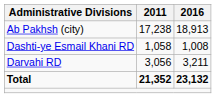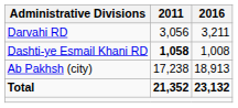 <table class="wikitable">
 <tr>
 <th>Administrative Divisions</th>
 <th>2011</th>
 <th>2016</th>
 </tr>
 <tr>
+<td><a href='#'>Darvahi RD</a></td>
+<td style="text-align: right;">3,056</td>
+<td style="text-align: right;">3,211</td>
+</tr>
+<tr>
+<td><a href='#'>Dashti-ye Esmail Khani RD</a></td>
+<td style="text-align: right;"><strong>1,058</strong></td>
+<td style="text-align: right;">1,008</td>
+</tr>
+<tr>
 <td><a href='#'>Ab Pakhsh</a> (city)</td>
 <td style="text-align: right;">17,238</td>
 <td style="text-align: right;">18,913</td>
-</tr>
-<tr>
-<td><a href='#'>Dashti-ye Esmail Khani RD</a></td>
-<td style="text-align: right;">1,058</td>
-<td style="text-align: right;">1,008</td>
-</tr>
-<tr>
-<td><a href='#'>Darvahi RD</a></td>
-<td style="text-align: right;">3,056</td>
-<td style="text-align: right;">3,211</td>
 </tr>
 <tr>
 <td><strong>Total</strong></td>
 <td style="text-align: right;"><strong>21,352</strong></td>
 <td style="text-align: right;"><strong>23,132</strong></td>
 </tr>
 <tr>
 <td colspan=3></td>
 </tr>
 </table>
